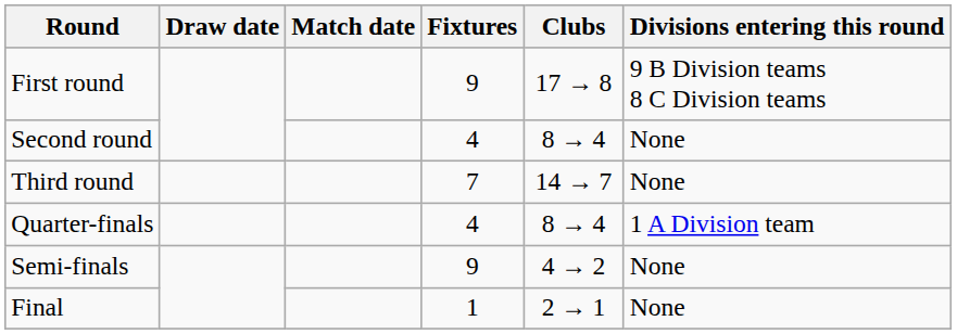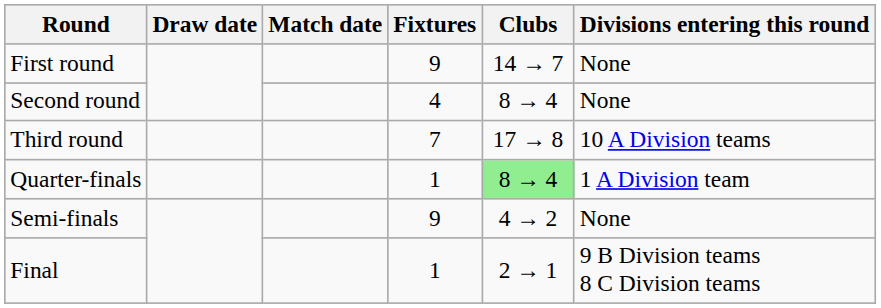 <table class="wikitable" style="font-size:90%">
 <tr>
 <th>Round</th>
 <th>Draw date</th>
 <th>Match date</th>
 <th>Fixtures</th>
 <th width=50>Clubs</th>
 <th>Divisions entering this round</th>
 </tr>
 <tr>
 <td>First round</td>
 <td rowspan=2 style="text-align:center;"></td>
 <td style="text-align:center;"></td>
 <td style="text-align:center;">9</td>
-<td style="text-align:center;">17 → 8</td>
-<td>9 B Division teams<br>8 C Division teams</td>
+<td style="text-align:center;">14 → 7</td>
+<td>None</td>
 </tr>
 <tr>
 <td>Second round</td>
 <td style="text-align:center;"></td>
 <td style="text-align:center;">4</td>
 <td style="text-align:center;">8 → 4</td>
 <td>None</td>
 </tr>
 <tr>
 <td>Third round</td>
 <td style="text-align:center;"></td>
 <td style="text-align:center;"></td>
 <td style="text-align:center;">7</td>
-<td style="text-align:center;">14 → 7</td>
-<td>None</td>
+<td style="text-align:center;">17 → 8</td>
+<td>10 <a href='#'>A Division</a> teams</td>
 </tr>
 <tr>
 <td>Quarter-finals</td>
 <td style="text-align:center;"></td>
 <td style="text-align:center;"></td>
-<td style="text-align:center;">4</td>
-<td style="text-align:center;">8 → 4</td>
+<td style="text-align:center;">1</td>
+<td style="background: lightgreen; text-align:center;">8 → 4</td>
 <td>1 <a href='#'>A Division</a> team</td>
 </tr>
 <tr>
 <td>Semi-finals</td>
 <td rowspan="2" style="text-align:center;"></td>
 <td style="text-align:center;"></td>
 <td style="text-align:center;">9</td>
 <td style="text-align:center;">4 → 2</td>
 <td>None</td>
 </tr>
 <tr>
 <td>Final</td>
 <td style="text-align:center;"></td>
 <td style="text-align:center;">1</td>
 <td style="text-align:center;">2 → 1</td>
-<td>None</td>
+<td>9 B Division teams<br>8 C Division teams</td>
 </tr>
 </table>
